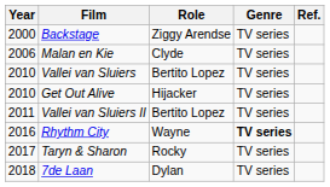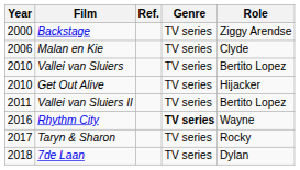 <table class="wikitable">
 <tr>
 <th>Year</th>
 <th>Film</th>
+<th>Ref.</th>
+<th>Genre</th>
 <th>Role</th>
-<th>Genre</th>
-<th>Ref.</th>
 </tr>
 <tr>
 <td>2000</td>
 <td><em><a href='#'>Backstage</a></em></td>
+<td></td>
+<td>TV series</td>
 <td>Ziggy Arendse</td>
-<td>TV series</td>
-<td></td>
 </tr>
 <tr>
 <td>2006</td>
 <td><em>Malan en Kie</em></td>
+<td></td>
+<td>TV series</td>
 <td>Clyde</td>
-<td>TV series</td>
-<td></td>
 </tr>
 <tr>
 <td>2010</td>
 <td><em>Vallei van Sluiers</em></td>
+<td></td>
+<td>TV series</td>
 <td>Bertito Lopez</td>
-<td>TV series</td>
-<td></td>
 </tr>
 <tr>
 <td>2010</td>
 <td><em>Get Out Alive</em></td>
+<td></td>
+<td>TV series</td>
 <td>Hijacker</td>
-<td>TV series</td>
-<td></td>
 </tr>
 <tr>
 <td>2011</td>
 <td><em>Vallei van Sluiers II</em></td>
+<td></td>
+<td>TV series</td>
 <td>Bertito Lopez</td>
-<td>TV series</td>
-<td></td>
 </tr>
 <tr>
 <td>2016</td>
 <td><em><a href='#'>Rhythm City</a></em></td>
+<td></td>
+<td><strong>TV series</strong></td>
 <td>Wayne</td>
-<td><strong>TV series</strong></td>
-<td></td>
 </tr>
 <tr>
 <td>2017</td>
 <td><em>Taryn & Sharon</em></td>
+<td></td>
+<td>TV series</td>
 <td>Rocky</td>
-<td>TV series</td>
-<td></td>
 </tr>
 <tr>
 <td>2018</td>
 <td><em><a href='#'>7de Laan</a></em></td>
+<td></td>
+<td>TV series</td>
 <td>Dylan</td>
-<td>TV series</td>
-<td></td>
 </tr>
 </table>
